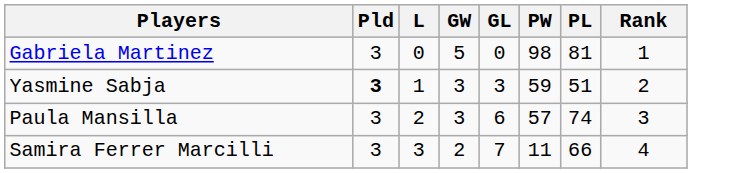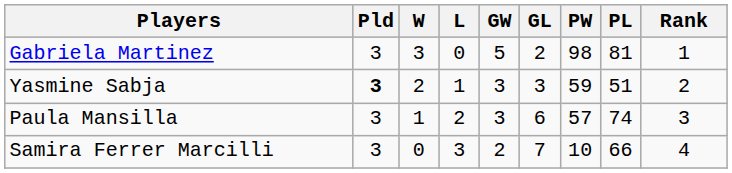 <table class=wikitable style="text-align:center">
 <tr>
 <th width=220>Players</th>
 <th width=20>Pld</th>
+<th width=20>W</th>
 <th width=20>L</th>
 <th width=20>GW</th>
 <th width=20>GL</th>
 <th width=20>PW</th>
 <th width=20>PL</th>
 <th width=50>Rank</th>
 </tr>
 <tr>
 <td align=left> <a href='#'>Gabriela Martinez</a></td>
 <td>3</td>
+<td>3</td>
 <td>0</td>
 <td>5</td>
-<td>0</td>
+<td>2</td>
 <td>98</td>
 <td>81</td>
 <td>1</td>
 </tr>
 <tr>
 <td align=left> Yasmine Sabja</td>
 <td><strong>3</strong></td>
+<td>2</td>
 <td>1</td>
 <td>3</td>
 <td>3</td>
 <td>59</td>
 <td>51</td>
 <td>2</td>
 </tr>
 <tr>
 <td align=left> Paula Mansilla</td>
 <td>3</td>
+<td>1</td>
 <td>2</td>
 <td>3</td>
 <td>6</td>
 <td>57</td>
 <td>74</td>
 <td>3</td>
 </tr>
 <tr>
 <td align=left> Samira Ferrer Marcilli</td>
 <td>3</td>
+<td>0</td>
 <td>3</td>
 <td>2</td>
 <td>7</td>
-<td>11</td>
+<td>10</td>
 <td>66</td>
 <td>4</td>
 </tr>
 </table>
